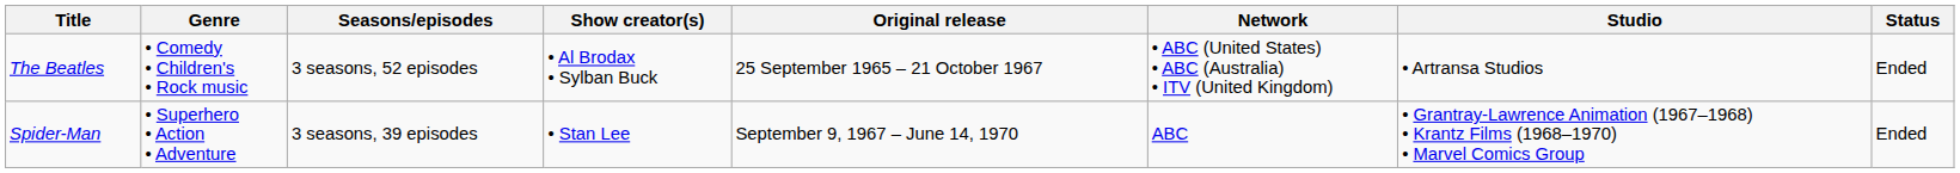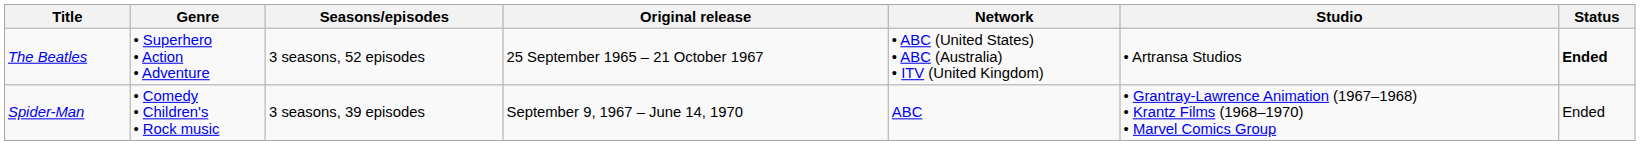 <table class="wikitable sortable" style="text-align: left; font-size:90%; width:100%;">
 <tr>
 <th>Title</th>
 <th>Genre</th>
 <th>Seasons/episodes</th>
-<th>Show creator(s)</th>
 <th>Original release</th>
 <th>Network</th>
 <th>Studio</th>
 <th>Status</th>
 </tr>
 <tr>
 <td><em><a href='#'>The Beatles</a></em></td>
-<td>• <a href='#'>Comedy</a><br>• <a href='#'>Children's</a><br>• <a href='#'>Rock music</a></td>
+<td>• <a href='#'>Superhero</a><br>• <a href='#'>Action</a><br>• <a href='#'>Adventure</a></td>
 <td>3 seasons, 52 episodes</td>
-<td>• <a href='#'>Al Brodax</a><br>• Sylban Buck</td>
 <td>25 September 1965 – 21 October 1967</td>
 <td>• <a href='#'>ABC</a> (United States)<br>• <a href='#'>ABC</a> (Australia)<br>• <a href='#'>ITV</a> (United Kingdom)</td>
 <td>• Artransa Studios</td>
-<td>Ended</td>
+<td><strong>Ended</strong></td>
 </tr>
 <tr>
 <td><em><a href='#'>Spider-Man</a></em></td>
-<td>• <a href='#'>Superhero</a><br>• <a href='#'>Action</a><br>• <a href='#'>Adventure</a></td>
+<td>• <a href='#'>Comedy</a><br>• <a href='#'>Children's</a><br>• <a href='#'>Rock music</a></td>
 <td>3 seasons, 39 episodes</td>
-<td>• <a href='#'>Stan Lee</a></td>
 <td>September 9, 1967 – June 14, 1970</td>
 <td><a href='#'>ABC</a></td>
 <td>• <a href='#'>Grantray-Lawrence Animation</a> (1967–1968)<br>• <a href='#'>Krantz Films</a> (1968–1970)<br>• <a href='#'>Marvel Comics Group</a></td>
 <td>Ended</td>
 </tr>
 </table>
